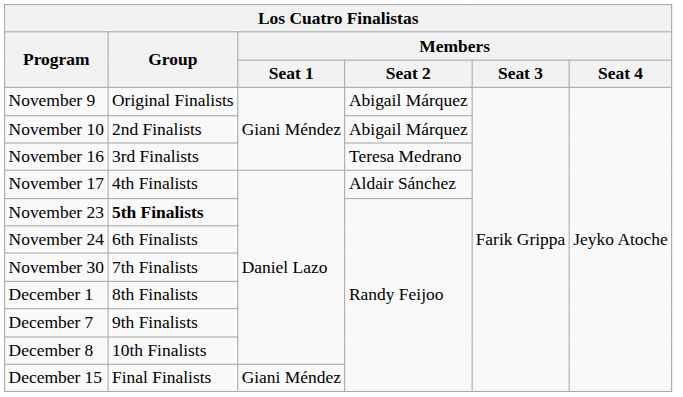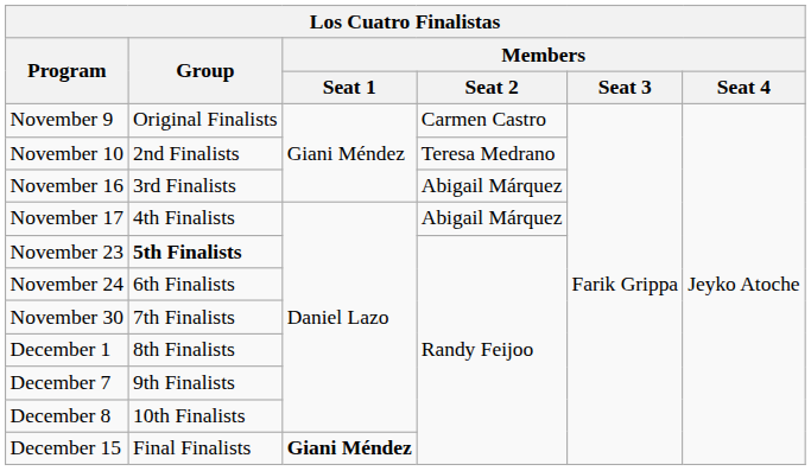 <table class="wikitable">
 <tr>
 <th colspan="6">Los Cuatro Finalistas</th>
 </tr>
 <tr>
 <th rowspan="2">Program</th>
 <th rowspan="2">Group</th>
 <th colspan="4">Members</th>
 </tr>
 <tr>
 <th>Seat 1</th>
 <th>Seat 2</th>
 <th>Seat 3</th>
 <th>Seat 4</th>
 </tr>
 <tr>
 <td>November 9</td>
 <td>Original Finalists</td>
 <td rowspan="3">Giani Méndez</td>
-<td>Abigail Márquez</td>
+<td>Carmen Castro</td>
 <td rowspan="11">Farik Grippa</td>
 <td rowspan="11">Jeyko Atoche</td>
 </tr>
 <tr>
 <td>November 10</td>
 <td>2nd Finalists</td>
-<td>Abigail Márquez</td>
+<td>Teresa Medrano</td>
 </tr>
 <tr>
 <td>November 16</td>
 <td>3rd Finalists</td>
-<td>Teresa Medrano</td>
+<td>Abigail Márquez</td>
 </tr>
 <tr>
 <td>November 17</td>
 <td>4th Finalists</td>
 <td rowspan="7">Daniel Lazo</td>
-<td>Aldair Sánchez</td>
+<td>Abigail Márquez</td>
 </tr>
 <tr>
 <td>November 23</td>
 <td><strong>5th Finalists</strong></td>
 <td rowspan="7">Randy Feijoo</td>
 </tr>
 <tr>
 <td>November 24</td>
 <td>6th Finalists</td>
 </tr>
 <tr>
 <td>November 30</td>
 <td>7th Finalists</td>
 </tr>
 <tr>
 <td>December 1</td>
 <td>8th Finalists</td>
 </tr>
 <tr>
 <td>December 7</td>
 <td>9th Finalists</td>
 </tr>
 <tr>
 <td>December 8</td>
 <td>10th Finalists</td>
 </tr>
 <tr>
 <td>December 15</td>
 <td>Final Finalists</td>
-<td>Giani Méndez</td>
+<td><strong>Giani Méndez</strong></td>
 </tr>
 </table>
